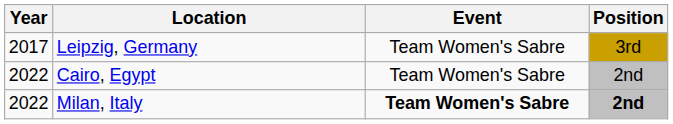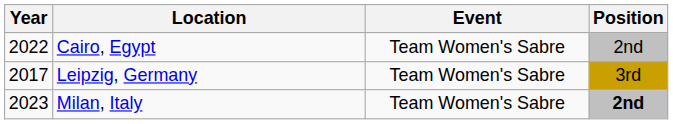 <table class="wikitable" style="text-align:center;">
 <tr>
 <th>Year</th>
 <th style="width:17em">Location</th>
 <th style="width:12em">Event</th>
 <th>Position</th>
 </tr>
 <tr>
+<td rowspan="1">2022</td>
+<td rowspan="1" align="left"> <a href='#'>Cairo</a>, <a href='#'>Egypt</a></td>
+<td>Team Women's Sabre</td>
+<td bgcolor="silver">2nd</td>
+</tr>
+<tr>
 <td rowspan="1">2017</td>
 <td rowspan="1" align="left"> <a href='#'>Leipzig</a>, <a href='#'>Germany</a></td>
 <td>Team Women's Sabre</td>
 <td bgcolor="caramel">3rd</td>
 </tr>
 <tr>
-<td rowspan="1">2022</td>
-<td rowspan="1" align="left"> <a href='#'>Cairo</a>, <a href='#'>Egypt</a></td>
+<td rowspan="1">2023</td>
+<td rowspan="1" align="left"> <a href='#'>Milan</a>, <a href='#'>Italy</a></td>
 <td>Team Women's Sabre</td>
-<td bgcolor="silver">2nd</td>
-</tr>
-<tr>
-<td rowspan="1">2022</td>
-<td rowspan="1" align="left"> <a href='#'>Milan</a>, <a href='#'>Italy</a></td>
-<td><strong>Team Women's Sabre</strong></td>
 <td bgcolor="Silver"><strong>2nd</strong></td>
 </tr>
 </table>
